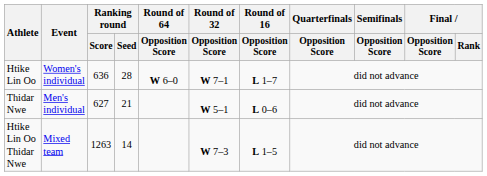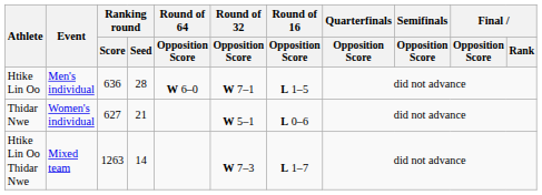 <table class="wikitable" style="font-size:90%; text-align:center;">
 <tr>
 <th rowspan="2">Athlete</th>
 <th rowspan="2">Event</th>
 <th colspan="2">Ranking round</th>
 <th>Round of 64</th>
 <th>Round of 32</th>
 <th>Round of 16</th>
 <th>Quarterfinals</th>
 <th>Semifinals</th>
 <th colspan=2>Final / </th>
 </tr>
 <tr style=font-size:95%>
 <th>Score</th>
 <th>Seed</th>
 <th>Opposition<br>Score</th>
 <th>Opposition<br>Score</th>
 <th>Opposition<br>Score</th>
 <th>Opposition<br>Score</th>
 <th>Opposition<br>Score</th>
 <th>Opposition<br>Score</th>
 <th>Rank</th>
 </tr>
 <tr>
 <td align=left>Htike Lin Oo</td>
-<td align=left><a href='#'>Women's individual</a></td>
+<td align=left><a href='#'>Men's individual</a></td>
 <td>636</td>
 <td>28</td>
 <td><br><strong>W</strong> 6–0</td>
 <td><br><strong>W</strong> 7–1</td>
-<td><br><strong>L</strong> 1–7</td>
+<td><br><strong>L</strong> 1–5</td>
 <td colspan=4>did not advance</td>
 </tr>
 <tr>
 <td align=left>Thidar Nwe</td>
-<td align=left><a href='#'>Men's individual</a></td>
+<td align=left><a href='#'>Women's individual</a></td>
 <td>627</td>
 <td>21</td>
 <td></td>
 <td><br><strong>W</strong> 5–1</td>
 <td><br><strong>L</strong> 0–6</td>
 <td colspan=4>did not advance</td>
 </tr>
 <tr>
 <td align=left>Htike Lin Oo<br>Thidar Nwe</td>
 <td align=left><a href='#'>Mixed team</a></td>
 <td>1263</td>
 <td>14</td>
 <td></td>
 <td><br><strong>W</strong> 7–3</td>
-<td><br><strong>L</strong> 1–5</td>
+<td><br><strong>L</strong> 1–7</td>
 <td colspan=4>did not advance</td>
 </tr>
 </table>
